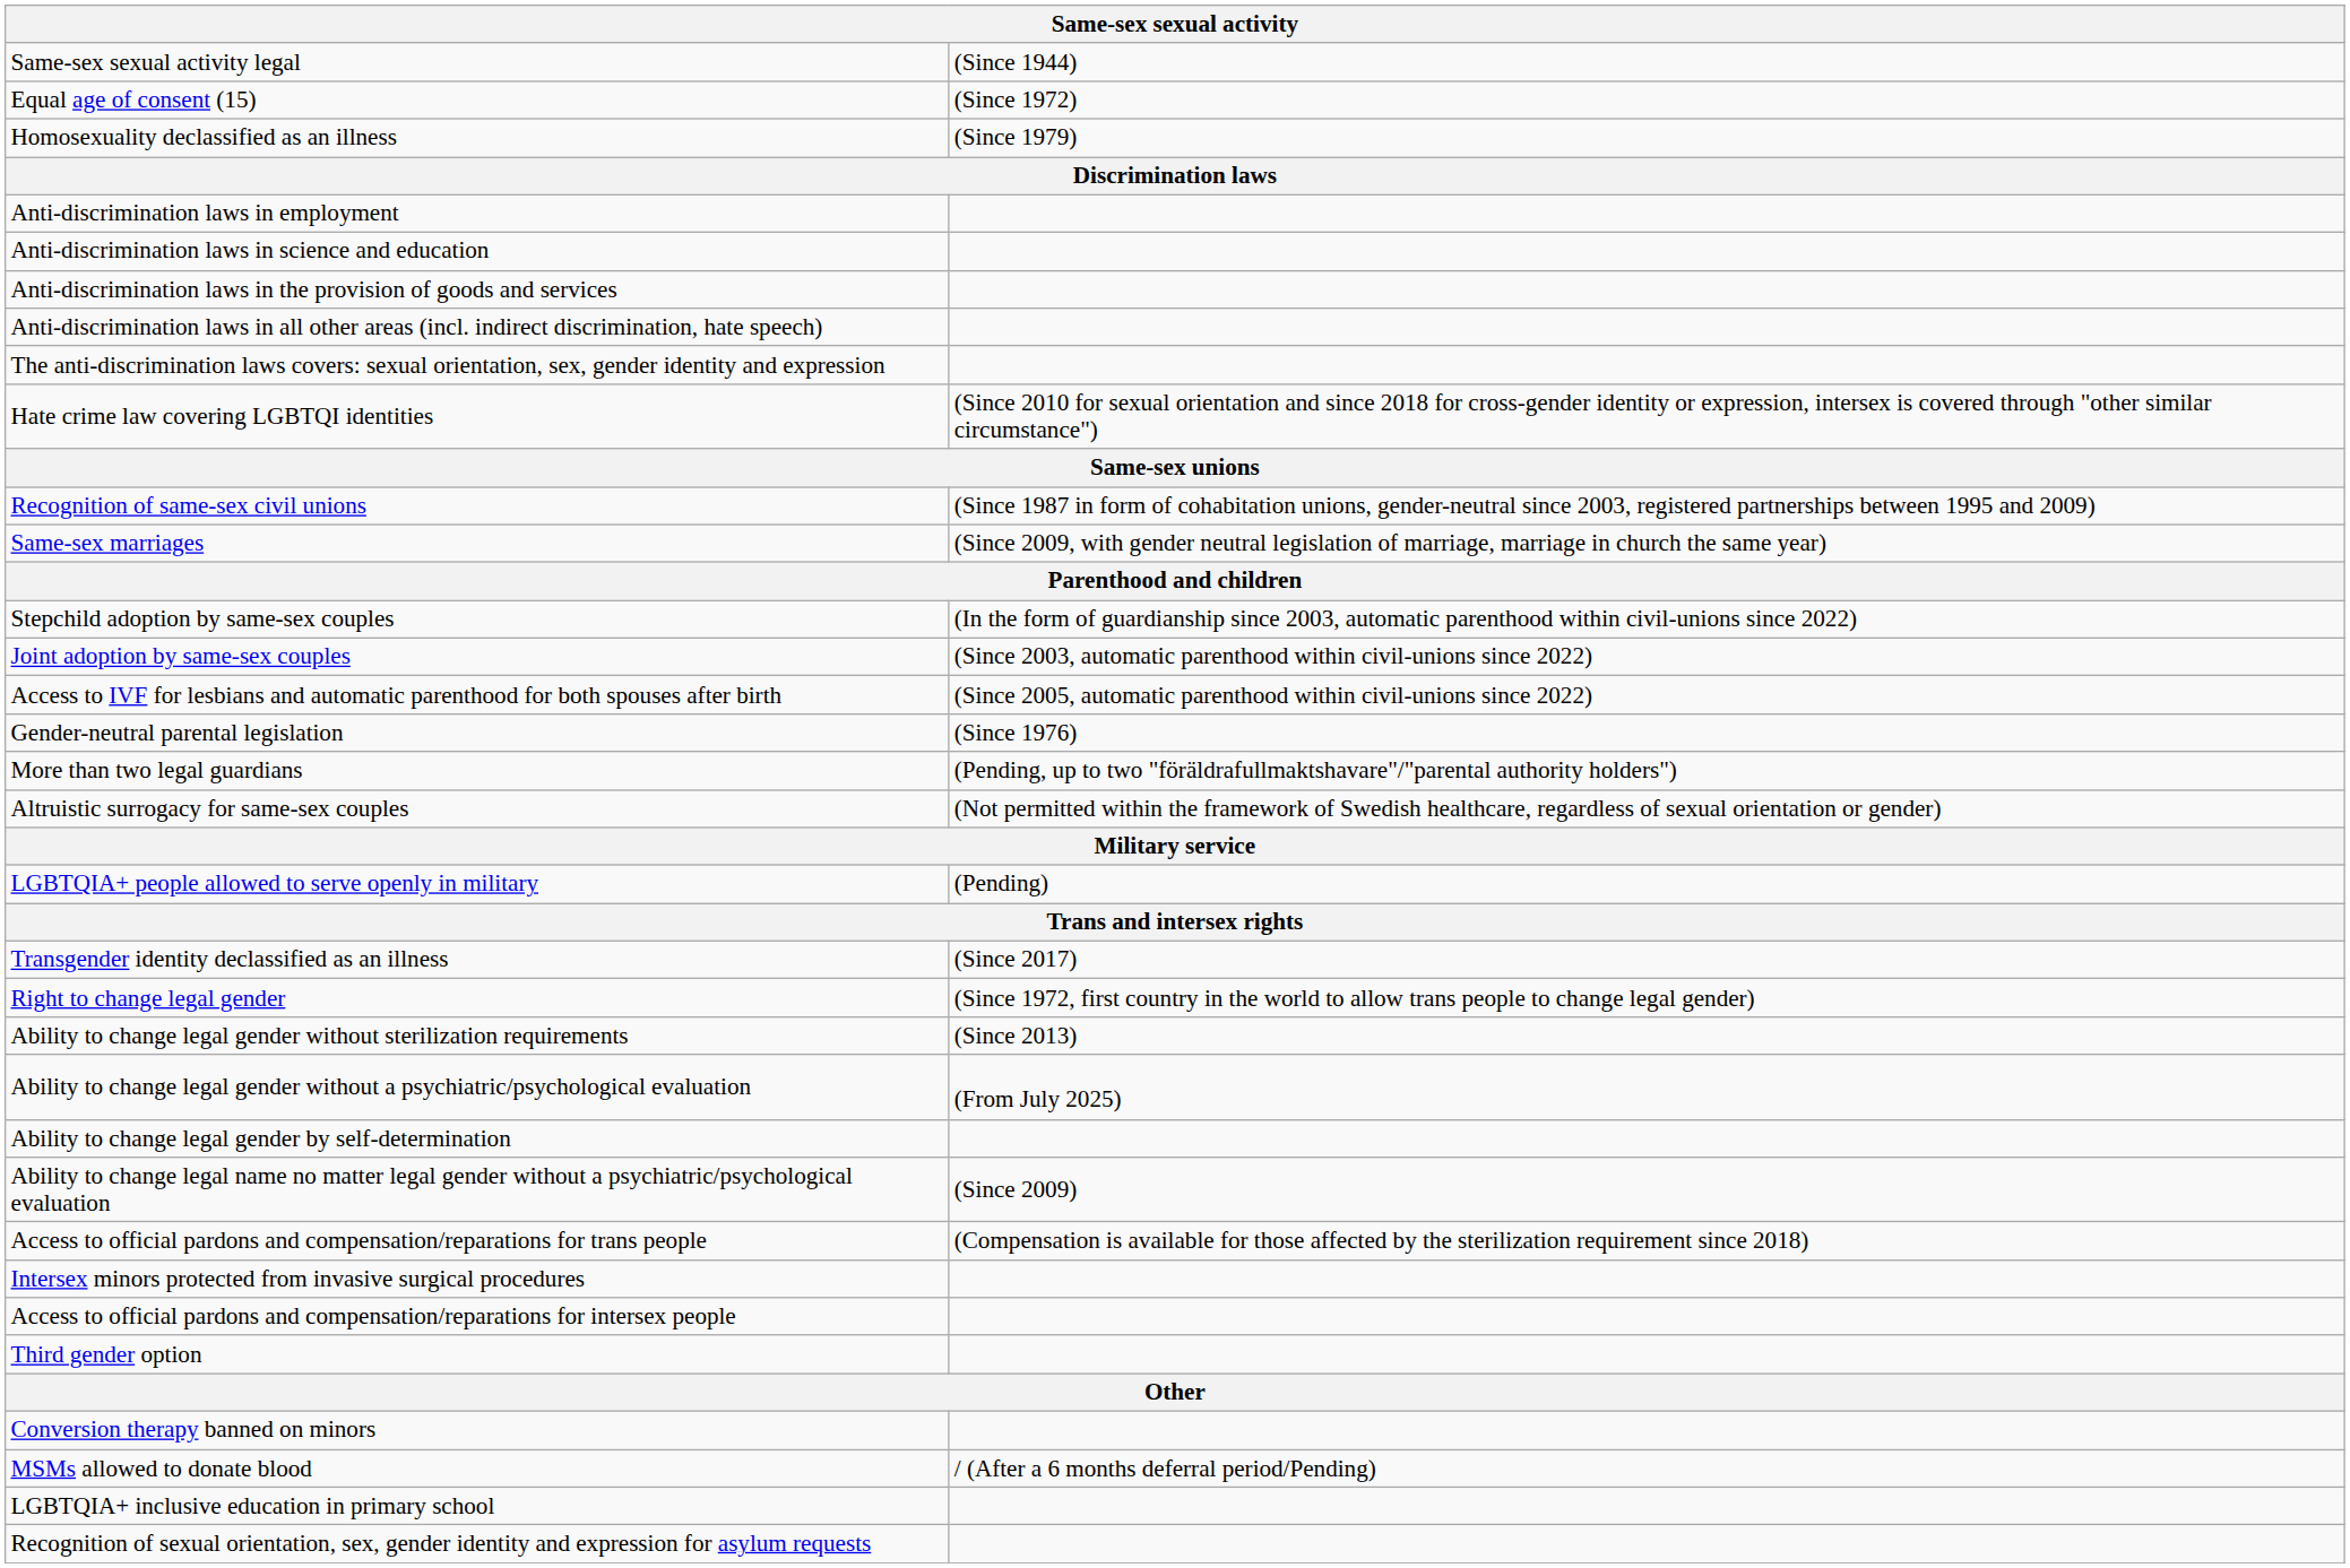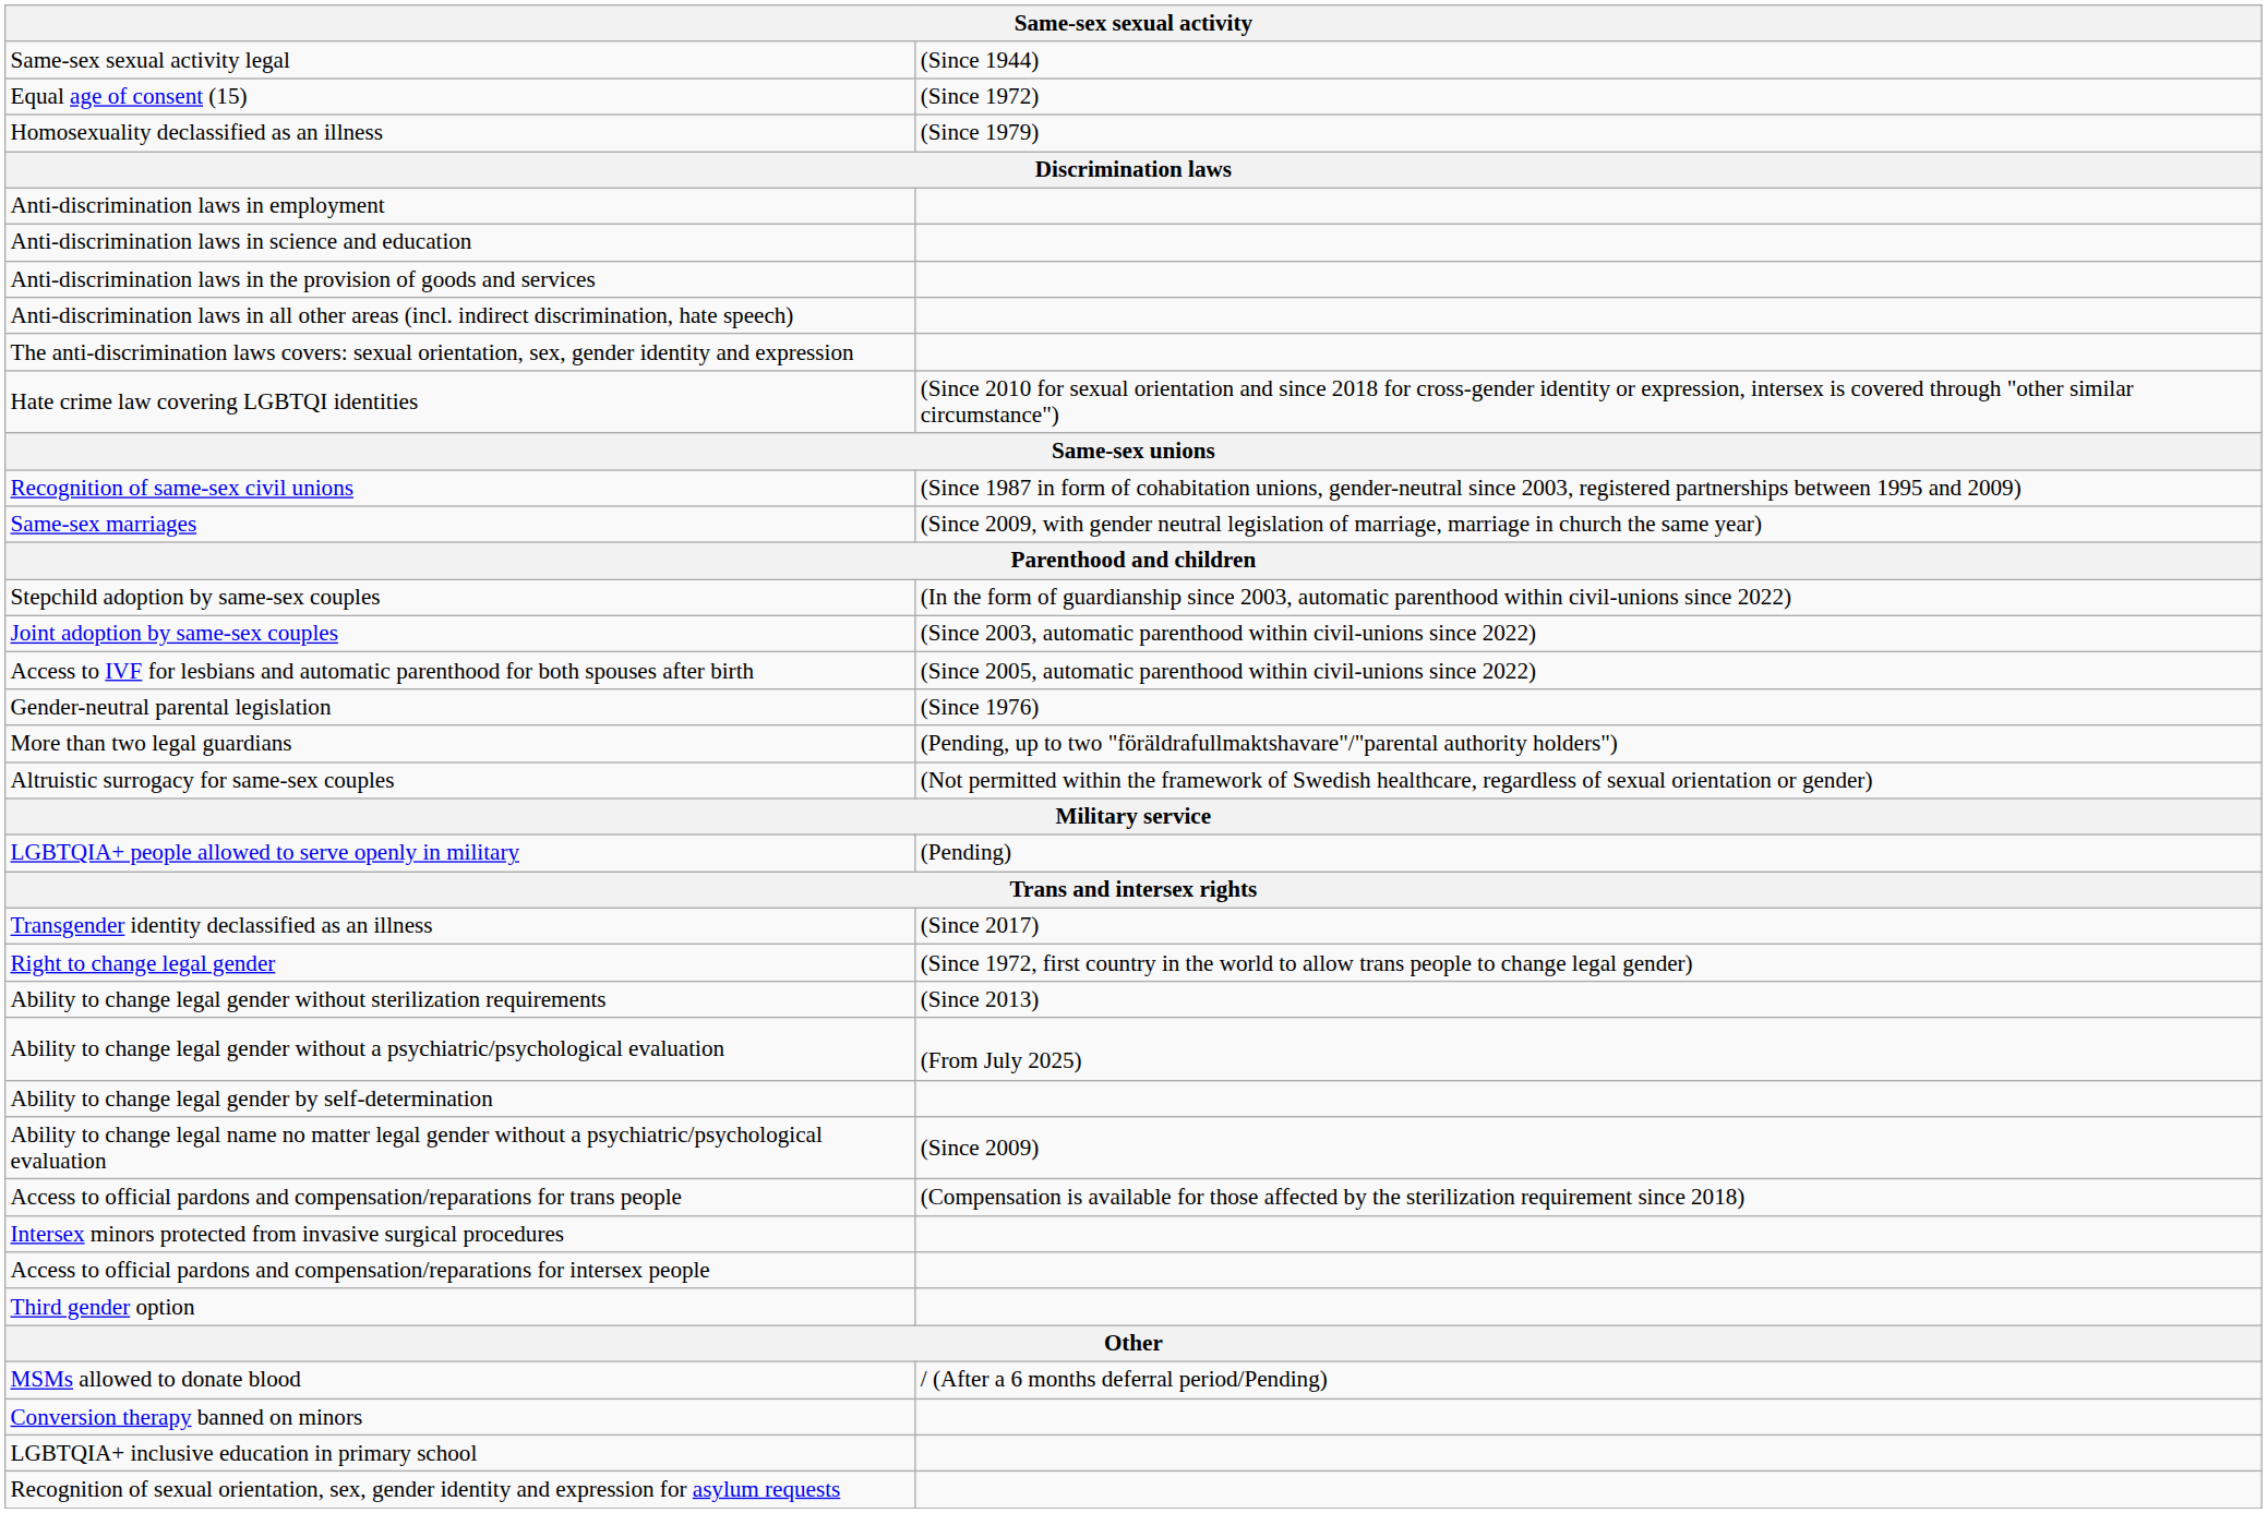 <table class="wikitable">
 <tr>
 <th colspan="2">Same-sex sexual activity</th>
 </tr>
 <tr>
 <td>Same-sex sexual activity legal</td>
 <td> (Since 1944)</td>
 </tr>
 <tr>
 <td>Equal <a href='#'>age of consent</a> (15)</td>
 <td> (Since 1972)</td>
 </tr>
 <tr>
 <td>Homosexuality declassified as an illness</td>
 <td> (Since 1979)</td>
 </tr>
 <tr>
 <th colspan="2">Discrimination laws</th>
 </tr>
 <tr>
 <td>Anti-discrimination laws in employment</td>
 <td></td>
 </tr>
 <tr>
 <td>Anti-discrimination laws in science and education</td>
 <td></td>
 </tr>
 <tr>
 <td>Anti-discrimination laws in the provision of goods and services</td>
 <td></td>
 </tr>
 <tr>
 <td>Anti-discrimination laws in all other areas (incl. indirect discrimination, hate speech)</td>
 <td></td>
 </tr>
 <tr>
 <td>The anti-discrimination laws covers: sexual orientation, sex, gender identity and expression</td>
 <td></td>
 </tr>
 <tr>
 <td>Hate crime law covering LGBTQI identities</td>
 <td> (Since 2010 for sexual orientation and since 2018 for cross-gender identity or expression, intersex is covered through "other similar circumstance")</td>
 </tr>
 <tr>
 <th colspan="2">Same-sex unions</th>
 </tr>
 <tr>
 <td><a href='#'>Recognition of same-sex civil unions</a></td>
 <td> (Since 1987 in form of cohabitation unions, gender-neutral since 2003, registered partnerships between 1995 and 2009)</td>
 </tr>
 <tr>
 <td><a href='#'>Same-sex marriages</a></td>
 <td> (Since 2009, with gender neutral legislation of marriage, marriage in church the same year)</td>
 </tr>
 <tr>
 <th colspan="2">Parenthood and children</th>
 </tr>
 <tr>
 <td>Stepchild adoption by same-sex couples</td>
 <td> (In the form of guardianship since 2003, automatic parenthood within civil-unions since 2022)</td>
 </tr>
 <tr>
 <td><a href='#'>Joint adoption by same-sex couples</a></td>
 <td> (Since 2003, automatic parenthood within civil-unions since 2022)</td>
 </tr>
 <tr>
 <td>Access to <a href='#'>IVF</a> for lesbians and automatic parenthood for both spouses after birth</td>
 <td> (Since 2005, automatic parenthood within civil-unions since 2022)</td>
 </tr>
 <tr>
 <td>Gender-neutral parental legislation</td>
 <td> (Since 1976)</td>
 </tr>
 <tr>
 <td>More than two legal guardians</td>
 <td> (Pending, up to two "föräldrafullmaktshavare"/"parental authority holders")</td>
 </tr>
 <tr>
 <td>Altruistic surrogacy for same-sex couples</td>
 <td> (Not permitted within the framework of Swedish healthcare, regardless of sexual orientation or gender)</td>
 </tr>
 <tr>
 <th colspan="2">Military service</th>
 </tr>
 <tr>
 <td><a href='#'>LGBTQIA+ people allowed to serve openly in military</a></td>
 <td> (Pending)</td>
 </tr>
 <tr>
 <th colspan="2">Trans and intersex rights</th>
 </tr>
 <tr>
 <td><a href='#'>Transgender</a> identity declassified as an illness</td>
 <td> (Since 2017)</td>
 </tr>
 <tr>
 <td><a href='#'>Right to change legal gender</a></td>
 <td> (Since 1972, first country in the world to allow trans people to change legal gender)</td>
 </tr>
 <tr>
 <td>Ability to change legal gender without sterilization requirements</td>
 <td> (Since 2013)</td>
 </tr>
 <tr>
 <td>Ability to change legal gender without a psychiatric/psychological evaluation</td>
 <td><br>(From July 2025)</td>
 </tr>
 <tr>
 <td>Ability to change legal gender by self-determination</td>
 <td></td>
 </tr>
 <tr>
 <td>Ability to change legal name no matter legal gender without a psychiatric/psychological evaluation</td>
 <td> (Since 2009)</td>
 </tr>
 <tr>
 <td>Access to official pardons and compensation/reparations for trans people</td>
 <td> (Compensation is available for those affected by the sterilization requirement since 2018)</td>
 </tr>
 <tr>
 <td><a href='#'>Intersex</a> minors protected from invasive surgical procedures</td>
 <td></td>
 </tr>
 <tr>
 <td>Access to official pardons and compensation/reparations for intersex people</td>
 <td></td>
 </tr>
 <tr>
 <td><a href='#'>Third gender</a> option</td>
 <td></td>
 </tr>
 <tr>
 <th colspan="2">Other</th>
 </tr>
 <tr>
+<td><a href='#'>MSMs</a> allowed to donate blood</td>
+<td> /  (After a 6 months deferral period/Pending)</td>
+</tr>
+<tr>
 <td><a href='#'>Conversion therapy</a> banned on minors</td>
 <td></td>
-</tr>
-<tr>
-<td><a href='#'>MSMs</a> allowed to donate blood</td>
-<td> /  (After a 6 months deferral period/Pending)</td>
 </tr>
 <tr>
 <td>LGBTQIA+ inclusive education in primary school</td>
 <td></td>
 </tr>
 <tr>
 <td>Recognition of sexual orientation, sex, gender identity and expression for <a href='#'>asylum requests</a></td>
 <td></td>
 </tr>
 </table>
